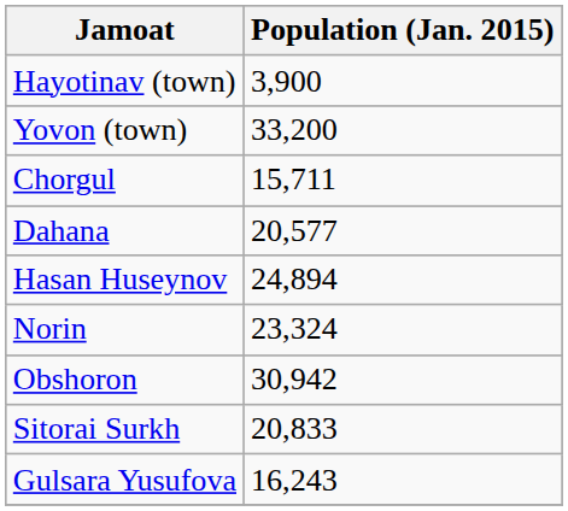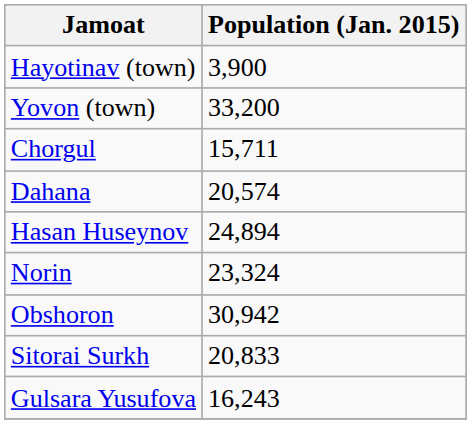 <table class="wikitable sortable">
 <tr>
 <th>Jamoat</th>
 <th>Population (Jan. 2015)</th>
 </tr>
 <tr>
 <td><a href='#'>Hayotinav</a> (town)</td>
 <td>3,900</td>
 </tr>
 <tr>
 <td><a href='#'>Yovon</a> (town)</td>
 <td>33,200</td>
 </tr>
 <tr>
 <td><a href='#'>Chorgul</a></td>
 <td>15,711</td>
 </tr>
 <tr>
 <td><a href='#'>Dahana</a></td>
-<td>20,577</td>
+<td>20,574</td>
 </tr>
 <tr>
 <td><a href='#'>Hasan Huseynov</a></td>
 <td>24,894</td>
 </tr>
 <tr>
 <td><a href='#'>Norin</a></td>
 <td>23,324</td>
 </tr>
 <tr>
 <td><a href='#'>Obshoron</a></td>
 <td>30,942</td>
 </tr>
 <tr>
 <td><a href='#'>Sitorai Surkh</a></td>
 <td>20,833</td>
 </tr>
 <tr>
 <td><a href='#'>Gulsara Yusufova</a></td>
 <td>16,243</td>
 </tr>
 <tr>
 </tr>
 </table>
